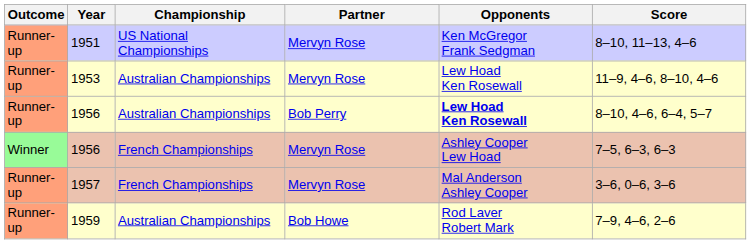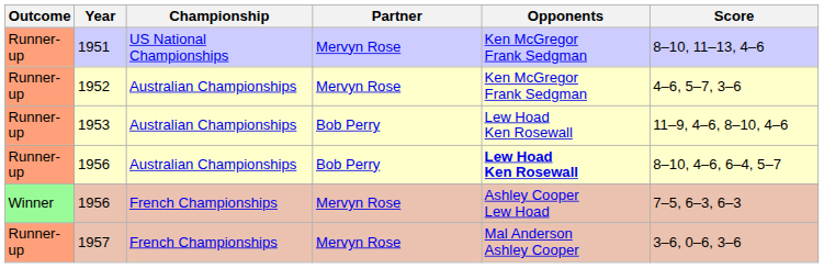 <table class='sortable wikitable'>
 <tr>
 <th style="width:70px">Outcome</th>
 <th style="width:50px">Year</th>
 <th style="width:200px">Championship</th>
 <th style="width:180px">Partner</th>
 <th style="width:180px">Opponents</th>
 <th style="width:180px" class="unsortable">Score</th>
 </tr>
 <tr style="background:#ccf;">
 <td style="background:#ffa07a;">Runner-up</td>
 <td>1951</td>
 <td><a href='#'>US National Championships</a></td>
 <td> <a href='#'>Mervyn Rose</a></td>
 <td> <a href='#'>Ken McGregor</a> <br>  <a href='#'>Frank Sedgman</a></td>
 <td>8–10, 11–13, 4–6</td>
 </tr>
 <tr style="background:#ffc;">
 <td style="background:#ffa07a;">Runner-up</td>
+<td>1952</td>
+<td><a href='#'>Australian Championships</a></td>
+<td> <a href='#'>Mervyn Rose</a></td>
+<td> <a href='#'>Ken McGregor</a> <br>  <a href='#'>Frank Sedgman</a></td>
+<td>4–6, 5–7, 3–6</td>
+</tr>
+<tr style="background:#ffc;">
+<td style="background:#ffa07a;">Runner-up</td>
 <td>1953</td>
 <td><a href='#'>Australian Championships</a></td>
-<td> <a href='#'>Mervyn Rose</a></td>
+<td> <a href='#'>Bob Perry</a></td>
 <td> <a href='#'>Lew Hoad</a> <br>  <a href='#'>Ken Rosewall</a></td>
 <td>11–9, 4–6, 8–10, 4–6</td>
 </tr>
 <tr style="background:#ffc;">
 <td style="background:#ffa07a;">Runner-up</td>
 <td>1956</td>
 <td><a href='#'>Australian Championships</a></td>
 <td> <a href='#'>Bob Perry</a></td>
 <td><strong> <a href='#'>Lew Hoad</a> <br>  <a href='#'>Ken Rosewall</a></strong></td>
 <td>8–10, 4–6, 6–4, 5–7</td>
 </tr>
 <tr style="background:#ebc2af;">
 <td style="background:#98fb98;">Winner</td>
 <td>1956</td>
 <td><a href='#'>French Championships</a></td>
 <td> <a href='#'>Mervyn Rose</a></td>
 <td> <a href='#'>Ashley Cooper</a> <br>  <a href='#'>Lew Hoad</a></td>
 <td>7–5, 6–3, 6–3</td>
 </tr>
 <tr style="background:#ebc2af;">
 <td style="background:#ffa07a;">Runner-up</td>
 <td>1957</td>
 <td><a href='#'>French Championships</a></td>
 <td> <a href='#'>Mervyn Rose</a></td>
 <td> <a href='#'>Mal Anderson</a> <br>  <a href='#'>Ashley Cooper</a></td>
 <td>3–6, 0–6, 3–6</td>
 </tr>
-<tr style="background:#ffc;">
-<td style="background:#ffa07a;">Runner-up</td>
-<td>1959</td>
-<td><a href='#'>Australian Championships</a></td>
-<td> <a href='#'>Bob Howe</a></td>
-<td> <a href='#'>Rod Laver</a> <br>  <a href='#'>Robert Mark</a></td>
-<td>7–9, 4–6, 2–6</td>
-</tr>
 </table>
